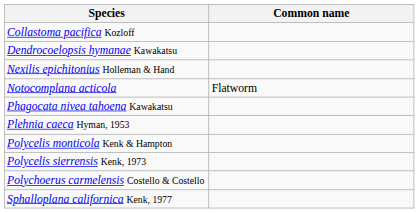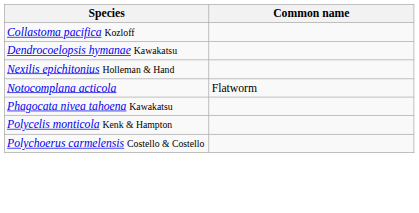 <table width=90% class="wikitable">
 <tr>
 <th width=25%>Species</th>
 <th width=25%>Common name</th>
 </tr>
 <tr>
 <td><em><a href='#'>Collastoma pacifica</a></em> <small> Kozloff </small></td>
 <td></td>
 </tr>
 <tr>
 <td><em><a href='#'>Dendrocoelopsis hymanae</a></em> <small> Kawakatsu </small></td>
 <td></td>
 </tr>
 <tr>
 <td><em><a href='#'>Nexilis epichitonius</a></em> <small> Holleman & Hand </small></td>
 <td></td>
 </tr>
 <tr>
 <td><em><a href='#'>Notocomplana acticola</a></em></td>
 <td>Flatworm</td>
 </tr>
 <tr>
 <td><em><a href='#'>Phagocata nivea tahoena</a></em> <small> Kawakatsu </small></td>
 <td></td>
 </tr>
 <tr>
-<td><em><a href='#'>Plehnia caeca</a></em> <small> Hyman, 1953 </small></td>
-<td></td>
-</tr>
-<tr>
 <td><em><a href='#'>Polycelis monticola</a></em> <small> Kenk & Hampton </small></td>
-<td></td>
-</tr>
-<tr>
-<td><em><a href='#'>Polycelis sierrensis</a></em> <small> Kenk, 1973 </small></td>
 <td></td>
 </tr>
 <tr>
 <td><em><a href='#'>Polychoerus carmelensis</a></em> <small> Costello & Costello </small></td>
 <td></td>
 </tr>
-<tr>
-<td><em><a href='#'>Sphalloplana californica</a></em> <small> Kenk, 1977 </small></td>
-<td></td>
-</tr>
 </table>
